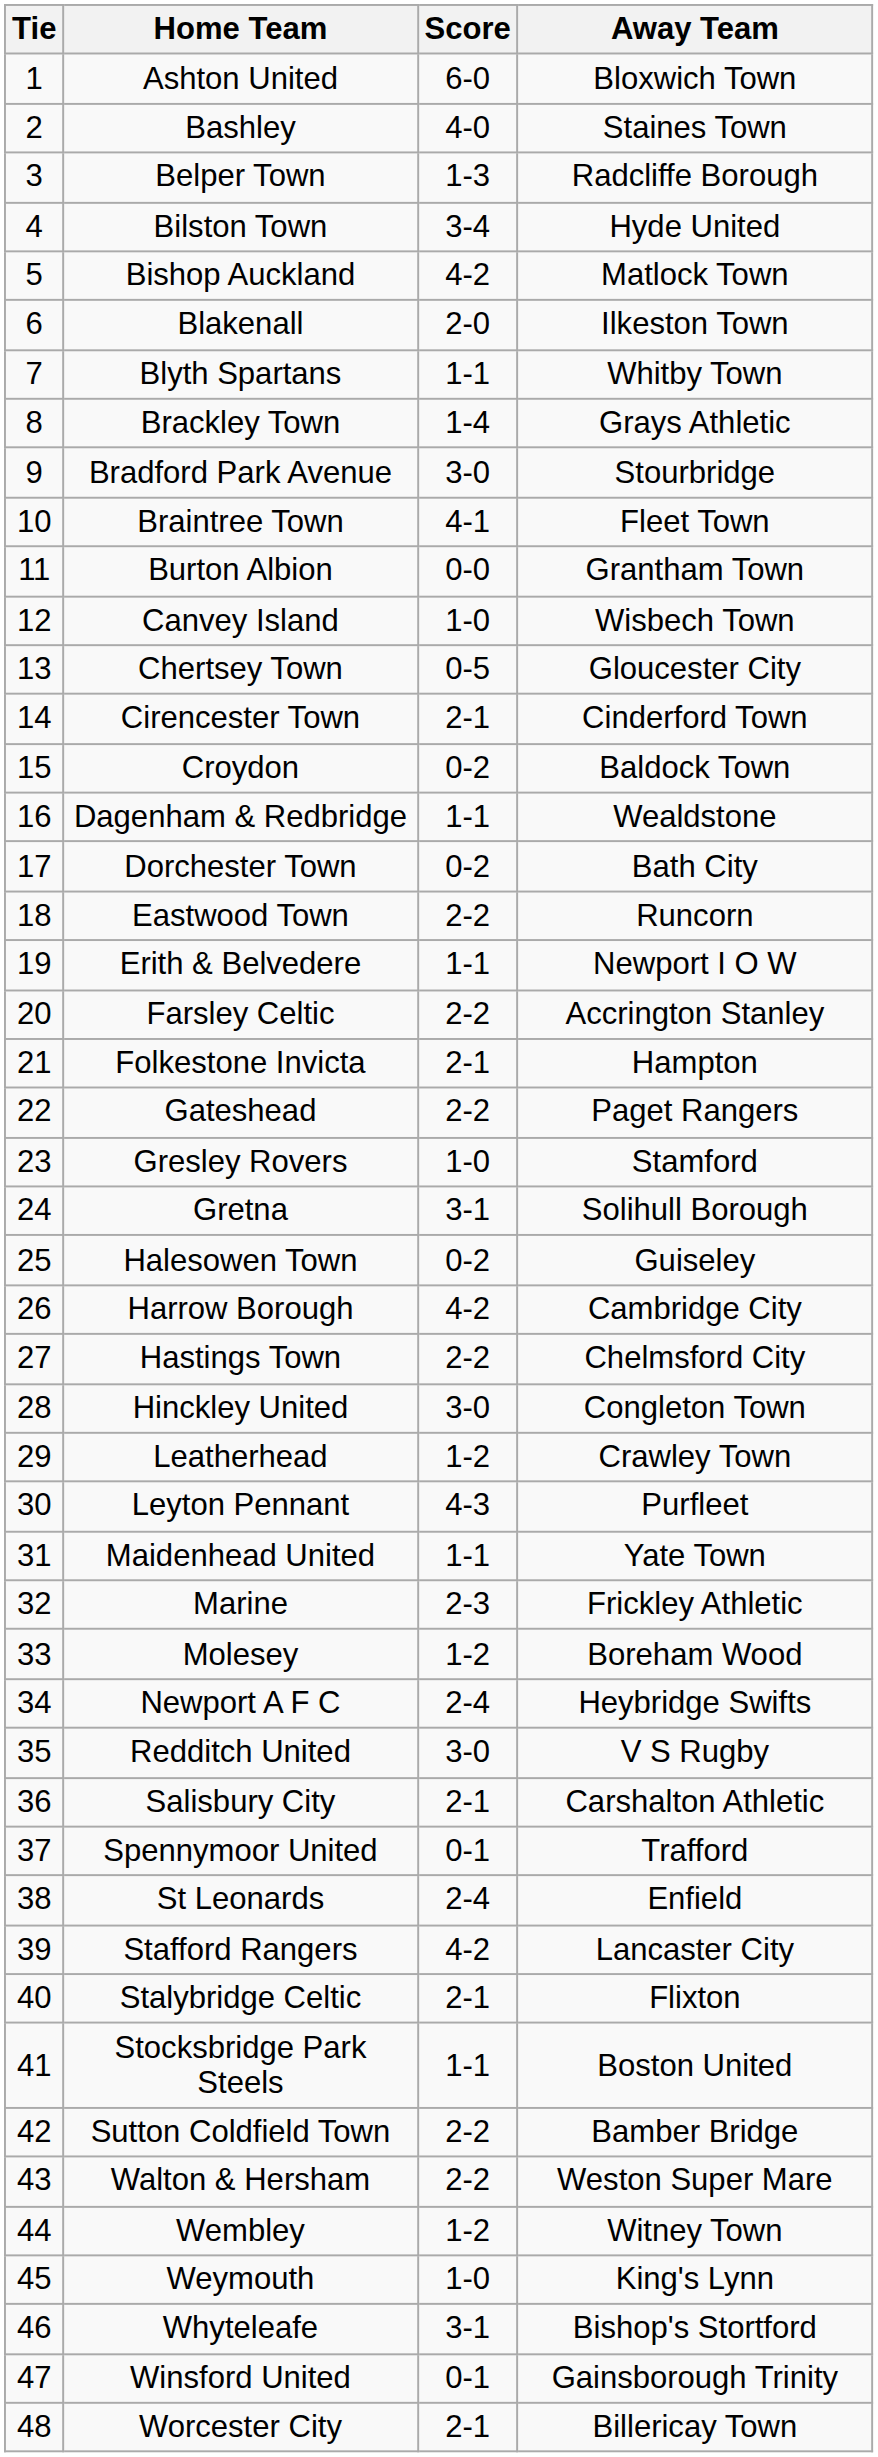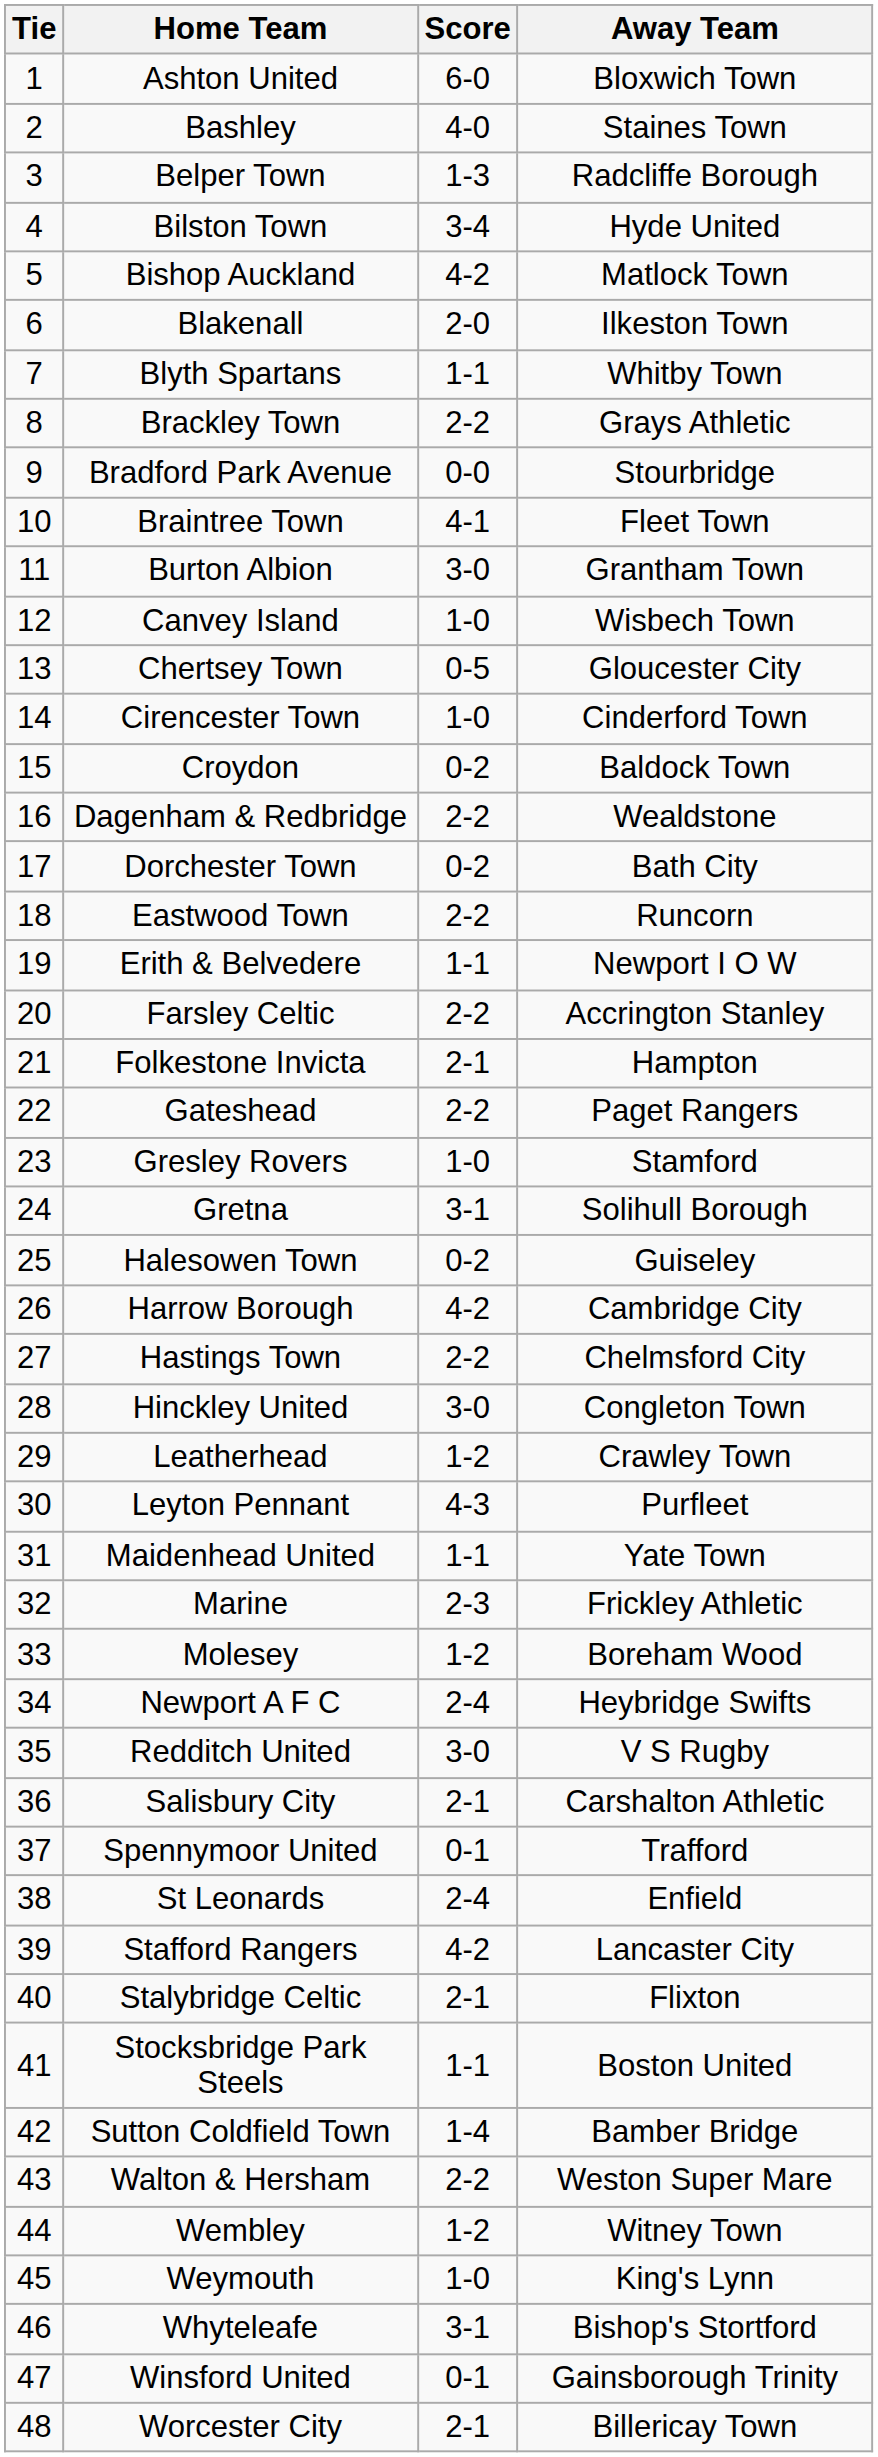 <table class="wikitable" style="text-align:center;">
 <tr>
 <th width=20>Tie</th>
 <th width=175>Home Team</th>
 <th width=20>Score</th>
 <th width=175>Away Team</th>
 </tr>
 <tr>
 <td>1</td>
 <td>Ashton United</td>
 <td>6-0</td>
 <td>Bloxwich Town</td>
 </tr>
 <tr>
 <td>2</td>
 <td>Bashley</td>
 <td>4-0</td>
 <td>Staines Town</td>
 </tr>
 <tr>
 <td>3</td>
 <td>Belper Town</td>
 <td>1-3</td>
 <td>Radcliffe Borough</td>
 </tr>
 <tr>
 <td>4</td>
 <td>Bilston Town</td>
 <td>3-4</td>
 <td>Hyde United</td>
 </tr>
 <tr>
 <td>5</td>
 <td>Bishop Auckland</td>
 <td>4-2</td>
 <td>Matlock Town</td>
 </tr>
 <tr>
 <td>6</td>
 <td>Blakenall</td>
 <td>2-0</td>
 <td>Ilkeston Town</td>
 </tr>
 <tr>
 <td>7</td>
 <td>Blyth Spartans</td>
 <td>1-1</td>
 <td>Whitby Town</td>
 </tr>
 <tr>
 <td>8</td>
 <td>Brackley Town</td>
-<td>1-4</td>
+<td>2-2</td>
 <td>Grays Athletic</td>
 </tr>
 <tr>
 <td>9</td>
 <td>Bradford Park Avenue</td>
-<td>3-0</td>
+<td>0-0</td>
 <td>Stourbridge</td>
 </tr>
 <tr>
 <td>10</td>
 <td>Braintree Town</td>
 <td>4-1</td>
 <td>Fleet Town</td>
 </tr>
 <tr>
 <td>11</td>
 <td>Burton Albion</td>
-<td>0-0</td>
+<td>3-0</td>
 <td>Grantham Town</td>
 </tr>
 <tr>
 <td>12</td>
 <td>Canvey Island</td>
 <td>1-0</td>
 <td>Wisbech Town</td>
 </tr>
 <tr>
 <td>13</td>
 <td>Chertsey Town</td>
 <td>0-5</td>
 <td>Gloucester City</td>
 </tr>
 <tr>
 <td>14</td>
 <td>Cirencester Town</td>
-<td>2-1</td>
+<td>1-0</td>
 <td>Cinderford Town</td>
 </tr>
 <tr>
 <td>15</td>
 <td>Croydon</td>
 <td>0-2</td>
 <td>Baldock Town</td>
 </tr>
 <tr>
 <td>16</td>
 <td>Dagenham & Redbridge</td>
-<td>1-1</td>
+<td>2-2</td>
 <td>Wealdstone</td>
 </tr>
 <tr>
 <td>17</td>
 <td>Dorchester Town</td>
 <td>0-2</td>
 <td>Bath City</td>
 </tr>
 <tr>
 <td>18</td>
 <td>Eastwood Town</td>
 <td>2-2</td>
 <td>Runcorn</td>
 </tr>
 <tr>
 <td>19</td>
 <td>Erith & Belvedere</td>
 <td>1-1</td>
 <td>Newport I O W</td>
 </tr>
 <tr>
 <td>20</td>
 <td>Farsley Celtic</td>
 <td>2-2</td>
 <td>Accrington Stanley</td>
 </tr>
 <tr>
 <td>21</td>
 <td>Folkestone Invicta</td>
 <td>2-1</td>
 <td>Hampton</td>
 </tr>
 <tr>
 <td>22</td>
 <td>Gateshead</td>
 <td>2-2</td>
 <td>Paget Rangers</td>
 </tr>
 <tr>
 <td>23</td>
 <td>Gresley Rovers</td>
 <td>1-0</td>
 <td>Stamford</td>
 </tr>
 <tr>
 <td>24</td>
 <td>Gretna</td>
 <td>3-1</td>
 <td>Solihull Borough</td>
 </tr>
 <tr>
 <td>25</td>
 <td>Halesowen Town</td>
 <td>0-2</td>
 <td>Guiseley</td>
 </tr>
 <tr>
 <td>26</td>
 <td>Harrow Borough</td>
 <td>4-2</td>
 <td>Cambridge City</td>
 </tr>
 <tr>
 <td>27</td>
 <td>Hastings Town</td>
 <td>2-2</td>
 <td>Chelmsford City</td>
 </tr>
 <tr>
 <td>28</td>
 <td>Hinckley United</td>
 <td>3-0</td>
 <td>Congleton Town</td>
 </tr>
 <tr>
 <td>29</td>
 <td>Leatherhead</td>
 <td>1-2</td>
 <td>Crawley Town</td>
 </tr>
 <tr>
 <td>30</td>
 <td>Leyton Pennant</td>
 <td>4-3</td>
 <td>Purfleet</td>
 </tr>
 <tr>
 <td>31</td>
 <td>Maidenhead United</td>
 <td>1-1</td>
 <td>Yate Town</td>
 </tr>
 <tr>
 <td>32</td>
 <td>Marine</td>
 <td>2-3</td>
 <td>Frickley Athletic</td>
 </tr>
 <tr>
 <td>33</td>
 <td>Molesey</td>
 <td>1-2</td>
 <td>Boreham Wood</td>
 </tr>
 <tr>
 <td>34</td>
 <td>Newport A F C</td>
 <td>2-4</td>
 <td>Heybridge Swifts</td>
 </tr>
 <tr>
 <td>35</td>
 <td>Redditch United</td>
 <td>3-0</td>
 <td>V S Rugby</td>
 </tr>
 <tr>
 <td>36</td>
 <td>Salisbury City</td>
 <td>2-1</td>
 <td>Carshalton Athletic</td>
 </tr>
 <tr>
 <td>37</td>
 <td>Spennymoor United</td>
 <td>0-1</td>
 <td>Trafford</td>
 </tr>
 <tr>
 <td>38</td>
 <td>St Leonards</td>
 <td>2-4</td>
 <td>Enfield</td>
 </tr>
 <tr>
 <td>39</td>
 <td>Stafford Rangers</td>
 <td>4-2</td>
 <td>Lancaster City</td>
 </tr>
 <tr>
 <td>40</td>
 <td>Stalybridge Celtic</td>
 <td>2-1</td>
 <td>Flixton</td>
 </tr>
 <tr>
 <td>41</td>
 <td>Stocksbridge Park Steels</td>
 <td>1-1</td>
 <td>Boston United</td>
 </tr>
 <tr>
 <td>42</td>
 <td>Sutton Coldfield Town</td>
-<td>2-2</td>
+<td>1-4</td>
 <td>Bamber Bridge</td>
 </tr>
 <tr>
 <td>43</td>
 <td>Walton & Hersham</td>
 <td>2-2</td>
 <td>Weston Super Mare</td>
 </tr>
 <tr>
 <td>44</td>
 <td>Wembley</td>
 <td>1-2</td>
 <td>Witney Town</td>
 </tr>
 <tr>
 <td>45</td>
 <td>Weymouth</td>
 <td>1-0</td>
 <td>King's Lynn</td>
 </tr>
 <tr>
 <td>46</td>
 <td>Whyteleafe</td>
 <td>3-1</td>
 <td>Bishop's Stortford</td>
 </tr>
 <tr>
 <td>47</td>
 <td>Winsford United</td>
 <td>0-1</td>
 <td>Gainsborough Trinity</td>
 </tr>
 <tr>
 <td>48</td>
 <td>Worcester City</td>
 <td>2-1</td>
 <td>Billericay Town</td>
 </tr>
 </table>
